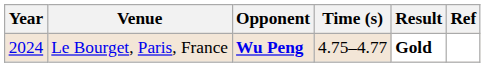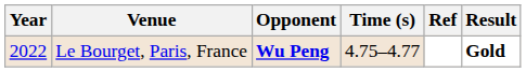 <table class="sortable wikitable" style="font-size: 90%;">
 <tr>
 <th>Year</th>
 <th>Venue</th>
 <th>Opponent</th>
 <th>Time (s)</th>
+<th>Ref</th>
 <th>Result</th>
-<th>Ref</th>
 </tr>
 <tr style="background:#F3E6D7">
-<td align="center"><a href='#'>2024</a></td>
+<td align="center"><a href='#'>2022</a></td>
 <td align="left"><a href='#'>Le Bourget</a>, <a href='#'>Paris</a>, France</td>
 <td align="left"><strong> <a href='#'>Wu Peng</a></strong></td>
 <td align="left">4.75–4.77</td>
+<td style="text-align:center; background:white"></td>
 <td style="text-align:left; background:white"> <strong>Gold</strong></td>
-<td style="text-align:center; background:white"></td>
 </tr>
 </table>
